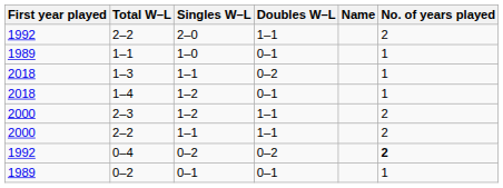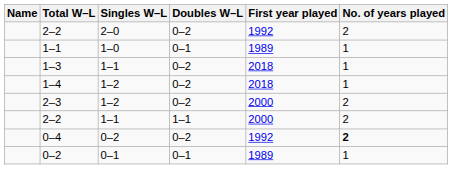 <table class="sortable wikitable">
 <tr>
-<th>First year played</th>
+<th>Name</th>
 <th>Total W–L</th>
 <th>Singles W–L</th>
 <th>Doubles W–L</th>
-<th>Name</th>
+<th>First year played</th>
 <th>No. of years played</th>
 </tr>
 <tr>
-<td><a href='#'>1992</a></td>
+<td></td>
 <td>2–2</td>
 <td>2–0</td>
-<td>1–1</td>
-<td></td>
+<td>0–2</td>
+<td><a href='#'>1992</a></td>
 <td>2</td>
 </tr>
 <tr>
-<td><a href='#'>1989</a></td>
+<td></td>
 <td>1–1</td>
 <td>1–0</td>
 <td>0–1</td>
-<td></td>
+<td><a href='#'>1989</a></td>
 <td>1</td>
 </tr>
 <tr>
-<td><a href='#'>2018</a></td>
+<td></td>
 <td>1–3</td>
 <td>1–1</td>
 <td>0–2</td>
-<td></td>
+<td><a href='#'>2018</a></td>
 <td>1</td>
 </tr>
 <tr>
-<td><a href='#'>2018</a></td>
+<td></td>
 <td>1–4</td>
 <td>1–2</td>
-<td>0–1</td>
-<td></td>
+<td>0–2</td>
+<td><a href='#'>2018</a></td>
 <td>1</td>
 </tr>
 <tr>
-<td><a href='#'>2000</a></td>
+<td></td>
 <td>2–3</td>
 <td>1–2</td>
-<td>1–1</td>
-<td></td>
+<td>0–2</td>
+<td><a href='#'>2000</a></td>
 <td>2</td>
 </tr>
 <tr>
-<td><a href='#'>2000</a></td>
+<td></td>
 <td>2–2</td>
 <td>1–1</td>
 <td>1–1</td>
-<td></td>
+<td><a href='#'>2000</a></td>
 <td>2</td>
 </tr>
 <tr>
-<td><a href='#'>1992</a></td>
+<td></td>
 <td>0–4</td>
 <td>0–2</td>
 <td>0–2</td>
-<td></td>
+<td><a href='#'>1992</a></td>
 <td><strong>2</strong></td>
 </tr>
 <tr>
-<td><a href='#'>1989</a></td>
+<td></td>
 <td>0–2</td>
 <td>0–1</td>
 <td>0–1</td>
-<td></td>
+<td><a href='#'>1989</a></td>
 <td>1</td>
 </tr>
 </table>
